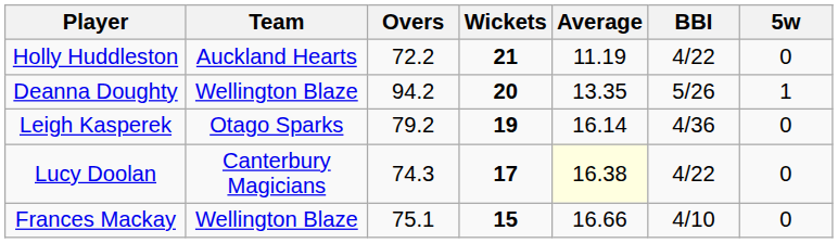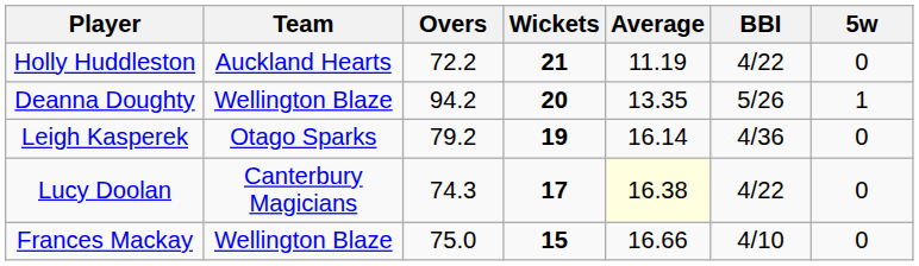 <table class="wikitable" style="text-align:center">
 <tr>
 <th width=125>Player</th>
 <th width=125>Team</th>
 <th width=60>Overs</th>
 <th width=60>Wickets</th>
 <th width=60>Average</th>
 <th width=60>BBI</th>
 <th width=60>5w</th>
 </tr>
 <tr>
 <td><a href='#'>Holly Huddleston</a></td>
 <td><a href='#'>Auckland Hearts</a></td>
 <td>72.2</td>
 <td><strong>21</strong></td>
 <td>11.19</td>
 <td>4/22</td>
 <td>0</td>
 </tr>
 <tr>
 <td><a href='#'>Deanna Doughty</a></td>
 <td><a href='#'>Wellington Blaze</a></td>
 <td>94.2</td>
 <td><strong>20</strong></td>
 <td>13.35</td>
 <td>5/26</td>
 <td>1</td>
 </tr>
 <tr>
 <td><a href='#'>Leigh Kasperek</a></td>
 <td><a href='#'>Otago Sparks</a></td>
 <td>79.2</td>
 <td><strong>19</strong></td>
 <td>16.14</td>
 <td>4/36</td>
 <td>0</td>
 </tr>
 <tr>
 <td><a href='#'>Lucy Doolan</a></td>
 <td><a href='#'>Canterbury Magicians</a></td>
 <td>74.3</td>
 <td><strong>17</strong></td>
 <td style="background: lightyellow;">16.38</td>
 <td>4/22</td>
 <td>0</td>
 </tr>
 <tr>
 <td><a href='#'>Frances Mackay</a></td>
 <td><a href='#'>Wellington Blaze</a></td>
-<td>75.1</td>
+<td>75.0</td>
 <td><strong>15</strong></td>
 <td>16.66</td>
 <td>4/10</td>
 <td>0</td>
 </tr>
 </table>
